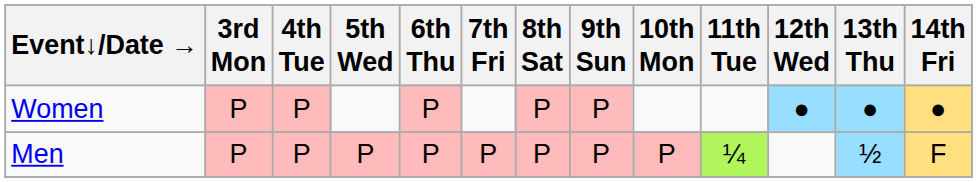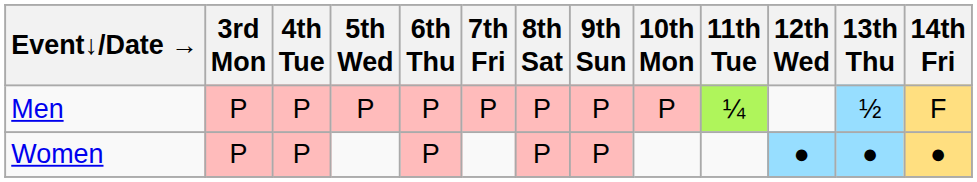 <table class="wikitable" style="margin:0.5em auto; font-size:90%; line-height:1.25em; text-align:center;">
 <tr>
 <th>Event↓/Date →</th>
 <th>3rd<br>Mon</th>
 <th>4th<br>Tue</th>
 <th>5th<br>Wed</th>
 <th>6th<br>Thu</th>
 <th>7th<br>Fri</th>
 <th>8th<br>Sat</th>
 <th>9th<br>Sun</th>
 <th>10th<br>Mon</th>
 <th>11th<br>Tue</th>
 <th>12th<br>Wed</th>
 <th>13th<br>Thu</th>
 <th>14th<br>Fri</th>
 </tr>
 <tr>
+<td align="left"><a href='#'>Men</a></td>
+<td bgcolor="#FFBBBB">P</td>
+<td bgcolor="#FFBBBB">P</td>
+<td bgcolor="#FFBBBB">P</td>
+<td bgcolor="#FFBBBB">P</td>
+<td bgcolor="#FFBBBB">P</td>
+<td bgcolor="#FFBBBB">P</td>
+<td bgcolor="#FFBBBB">P</td>
+<td bgcolor="#FFBBBB">P</td>
+<td bgcolor="#AFF55B">¼</td>
+<td></td>
+<td bgcolor="#97DEFF">½</td>
+<td bgcolor="#FFDF80">F</td>
+</tr>
+<tr>
 <td align="left"><a href='#'>Women</a></td>
 <td bgcolor="#FFBBBB">P</td>
 <td bgcolor="#FFBBBB">P</td>
 <td></td>
 <td bgcolor="#FFBBBB">P</td>
 <td></td>
 <td bgcolor="#FFBBBB">P</td>
 <td bgcolor="#FFBBBB">P</td>
 <td></td>
 <td></td>
 <td bgcolor="#97DEFF">●</td>
 <td bgcolor="#97DEFF">●</td>
 <td bgcolor="#FFDF80">●</td>
 </tr>
-<tr>
-<td align="left"><a href='#'>Men</a></td>
-<td bgcolor="#FFBBBB">P</td>
-<td bgcolor="#FFBBBB">P</td>
-<td bgcolor="#FFBBBB">P</td>
-<td bgcolor="#FFBBBB">P</td>
-<td bgcolor="#FFBBBB">P</td>
-<td bgcolor="#FFBBBB">P</td>
-<td bgcolor="#FFBBBB">P</td>
-<td bgcolor="#FFBBBB">P</td>
-<td bgcolor="#AFF55B">¼</td>
-<td></td>
-<td bgcolor="#97DEFF">½</td>
-<td bgcolor="#FFDF80">F</td>
-</tr>
 </table>
